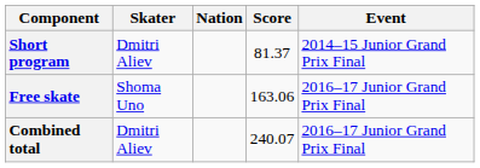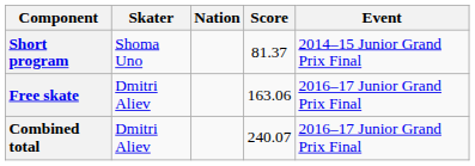 <table class="wikitable unsortable" style="text-align:left; width:75%">
 <tr>
 <th scope="col">Component</th>
 <th scope="col">Skater</th>
 <th scope="col">Nation</th>
 <th scope="col">Score</th>
 <th scope="col">Event</th>
 </tr>
 <tr>
 <th scope="row" style="text-align:left"><a href='#'>Short program</a></th>
-<td><a href='#'>Dmitri Aliev</a></td>
+<td><a href='#'>Shoma Uno</a></td>
 <td></td>
 <td style="text-align:center">81.37</td>
 <td><a href='#'>2014–15 Junior Grand Prix Final</a></td>
 </tr>
 <tr>
 <th scope="row" style="text-align:left"><a href='#'>Free skate</a></th>
-<td><a href='#'>Shoma Uno</a></td>
+<td><a href='#'>Dmitri Aliev</a></td>
 <td></td>
 <td style="text-align:center">163.06</td>
 <td><a href='#'>2016–17 Junior Grand Prix Final</a></td>
 </tr>
 <tr>
 <th scope="row" style="text-align:left">Combined total</th>
 <td><a href='#'>Dmitri Aliev</a></td>
 <td></td>
 <td style="text-align:center">240.07</td>
 <td><a href='#'>2016–17 Junior Grand Prix Final</a></td>
 </tr>
 </table>
